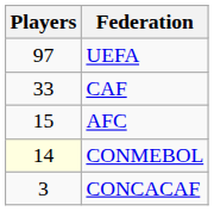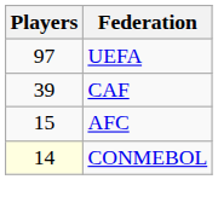 <table class="wikitable">
 <tr>
 <th>Players</th>
 <th>Federation</th>
 </tr>
 <tr>
 <td align="center">97</td>
 <td><a href='#'>UEFA</a></td>
 </tr>
 <tr>
-<td align="center">33</td>
+<td align="center">39</td>
 <td><a href='#'>CAF</a></td>
 </tr>
 <tr>
 <td align="center">15</td>
 <td><a href='#'>AFC</a></td>
 </tr>
 <tr>
 <td align="center" style="background: lightyellow;">14</td>
 <td><a href='#'>CONMEBOL</a></td>
 </tr>
-<tr>
-<td align="center">3</td>
-<td><a href='#'>CONCACAF</a></td>
-</tr>
 </table>
